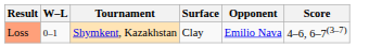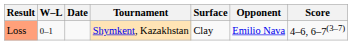 <table class="sortable wikitable nowrap">
 <tr>
 <th>Result</th>
 <th class="unsortable">W–L</th>
+<th>Date</th>
 <th>Tournament</th>
 <th>Surface</th>
 <th>Opponent</th>
 <th class="unsortable">Score</th>
 </tr>
 <tr>
 <td bgcolor=ffa07a>Loss</td>
 <td><small>0–1</small></td>
+<td><a href='#'></a></td>
 <td style="background:moccasin;"><a href='#'>Shymkent</a>, Kazakhstan</td>
 <td>Clay</td>
 <td> <a href='#'>Emilio Nava</a></td>
 <td>4–6, 6–7<sup>(3–7)</sup></td>
 </tr>
 </table>
